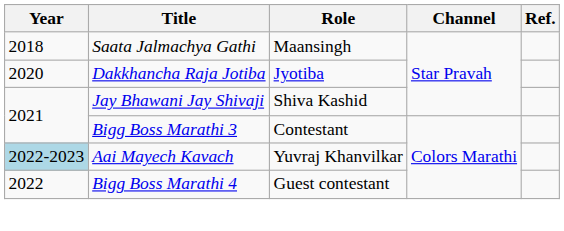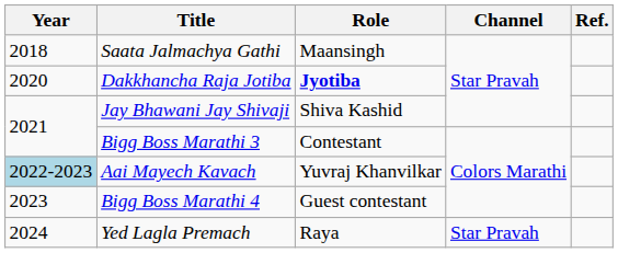 <table class="wikitable">
 <tr>
 <th>Year</th>
 <th>Title</th>
 <th>Role</th>
 <th>Channel</th>
 <th>Ref.</th>
 </tr>
 <tr>
 <td>2018</td>
 <td><em>Saata Jalmachya Gathi</em></td>
 <td>Maansingh</td>
 <td rowspan="3"><a href='#'>Star Pravah</a></td>
 <td></td>
 </tr>
 <tr>
 <td>2020</td>
 <td><em><a href='#'>Dakkhancha Raja Jotiba</a></em></td>
-<td><a href='#'>Jyotiba</a></td>
+<td><strong><a href='#'>Jyotiba</a></strong></td>
 <td></td>
 </tr>
 <tr>
 <td rowspan="2">2021</td>
 <td><em><a href='#'>Jay Bhawani Jay Shivaji</a></em></td>
 <td>Shiva Kashid</td>
 <td></td>
 </tr>
 <tr>
 <td><em><a href='#'>Bigg Boss Marathi 3</a></em></td>
 <td>Contestant</td>
 <td rowspan="3"><a href='#'>Colors Marathi</a></td>
 <td></td>
 </tr>
 <tr>
 <td style="background: lightblue;">2022-2023</td>
 <td><em><a href='#'>Aai Mayech Kavach</a></em></td>
 <td>Yuvraj Khanvilkar</td>
 <td></td>
 </tr>
 <tr>
-<td>2022</td>
+<td>2023</td>
 <td><em><a href='#'>Bigg Boss Marathi 4</a></em></td>
 <td>Guest contestant</td>
 <td></td>
 </tr>
+<tr>
+<td>2024</td>
+<td><em>Yed Lagla Premach</em></td>
+<td>Raya</td>
+<td><a href='#'>Star Pravah</a></td>
+<td></td>
+</tr>
 </table>
